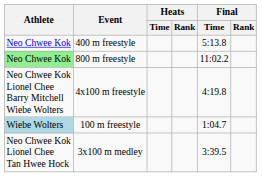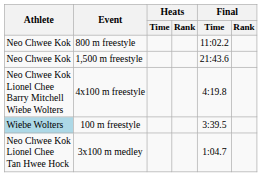 <table class="wikitable" style="font-size:90%;text-align:center">
 <tr>
 <th rowspan="2">Athlete</th>
 <th rowspan="2">Event</th>
 <th colspan="2">Heats</th>
 <th colspan="2">Final</th>
 </tr>
 <tr style="font-size:95%">
 <th>Time</th>
 <th>Rank</th>
 <th>Time</th>
 <th>Rank</th>
 </tr>
 <tr>
-<td align="left"><a href='#'>Neo Chwee Kok</a></td>
-<td align="left">400 m freestyle</td>
-<td></td>
-<td></td>
-<td>5:13.8</td>
-<td></td>
-</tr>
-<tr>
-<td align="left" style="background: lightgreen;">Neo Chwee Kok</td>
+<td align="left">Neo Chwee Kok</td>
 <td align="left">800 m freestyle</td>
 <td></td>
 <td></td>
 <td>11:02.2</td>
+<td></td>
+</tr>
+<tr>
+<td align="left">Neo Chwee Kok</td>
+<td align="left">1,500 m freestyle</td>
+<td></td>
+<td></td>
+<td>21:43.6</td>
 <td></td>
 </tr>
 <tr>
 <td align="left">Neo Chwee Kok<br>Lionel Chee<br>Barry Mitchell<br>Wiebe Wolters</td>
 <td align="left">4x100 m freestyle</td>
 <td></td>
 <td></td>
 <td>4:19.8</td>
 <td></td>
 </tr>
 <tr>
 <td align="left" style="background: lightblue;">Wiebe Wolters</td>
 <td>100 m freestyle</td>
 <td></td>
 <td></td>
-<td>1:04.7</td>
+<td>3:39.5</td>
 <td></td>
 </tr>
 <tr>
 <td align="left">Neo Chwee Kok<br>Lionel Chee<br>Tan Hwee Hock</td>
 <td>3x100 m medley</td>
 <td></td>
 <td></td>
-<td>3:39.5</td>
+<td>1:04.7</td>
 <td></td>
 </tr>
 </table>
